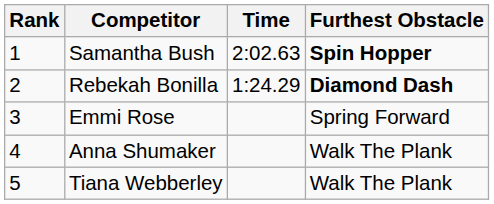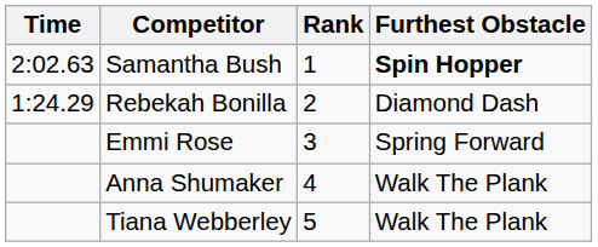 <table class="wikitable sortable mw-collapsible">
 <tr>
+<th>Time</th>
+<th>Competitor</th>
 <th>Rank</th>
-<th>Competitor</th>
-<th>Time</th>
 <th>Furthest Obstacle</th>
 </tr>
 <tr>
+<td>2:02.63</td>
+<td>Samantha Bush</td>
 <td>1</td>
-<td>Samantha Bush</td>
-<td>2:02.63</td>
 <td><strong>Spin Hopper</strong></td>
 </tr>
 <tr>
+<td>1:24.29</td>
+<td>Rebekah Bonilla</td>
 <td>2</td>
-<td>Rebekah Bonilla</td>
-<td>1:24.29</td>
-<td><strong>Diamond Dash</strong></td>
+<td>Diamond Dash</td>
 </tr>
 <tr>
+<td></td>
+<td>Emmi Rose</td>
 <td>3</td>
-<td>Emmi Rose</td>
-<td></td>
 <td>Spring Forward</td>
 </tr>
 <tr>
+<td></td>
+<td>Anna Shumaker</td>
 <td>4</td>
-<td>Anna Shumaker</td>
-<td></td>
 <td>Walk The Plank</td>
 </tr>
 <tr>
+<td></td>
+<td>Tiana Webberley</td>
 <td>5</td>
-<td>Tiana Webberley</td>
-<td></td>
 <td>Walk The Plank</td>
 </tr>
 </table>
